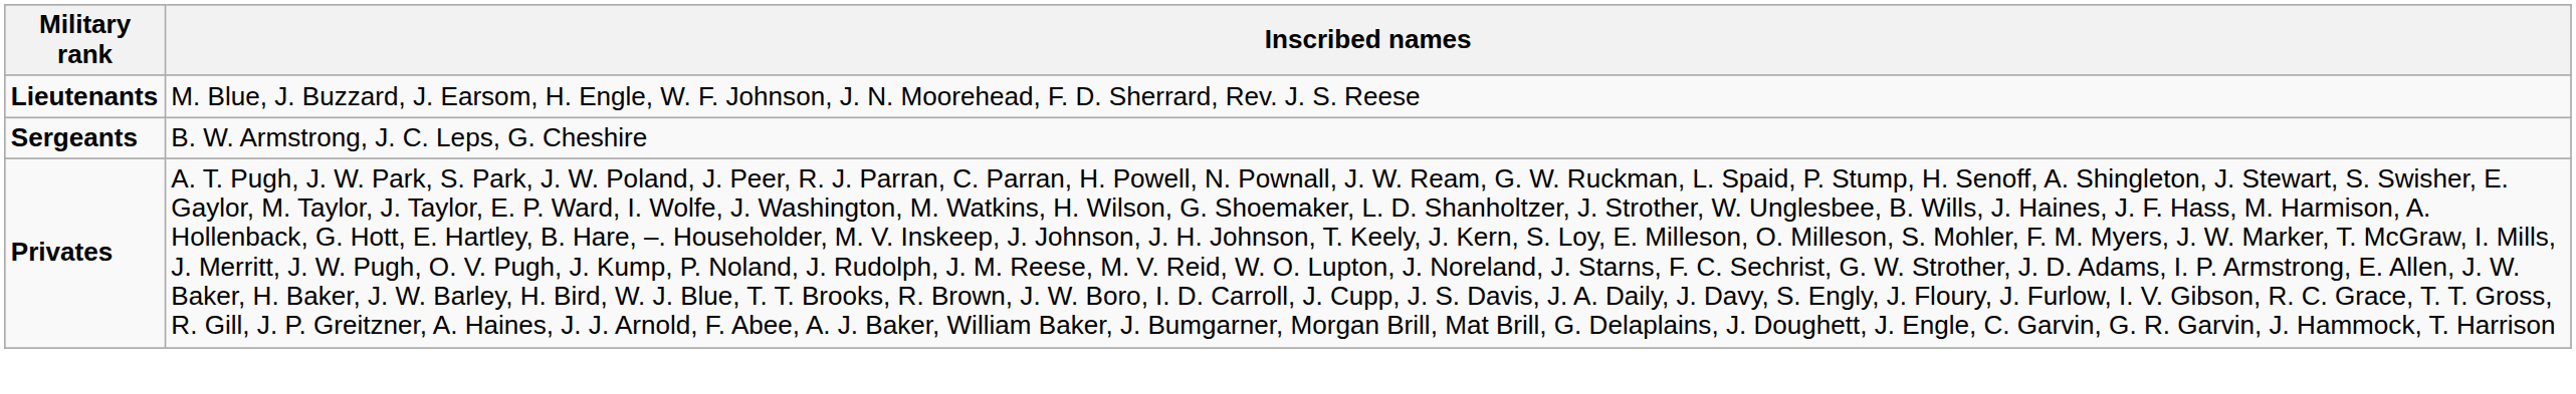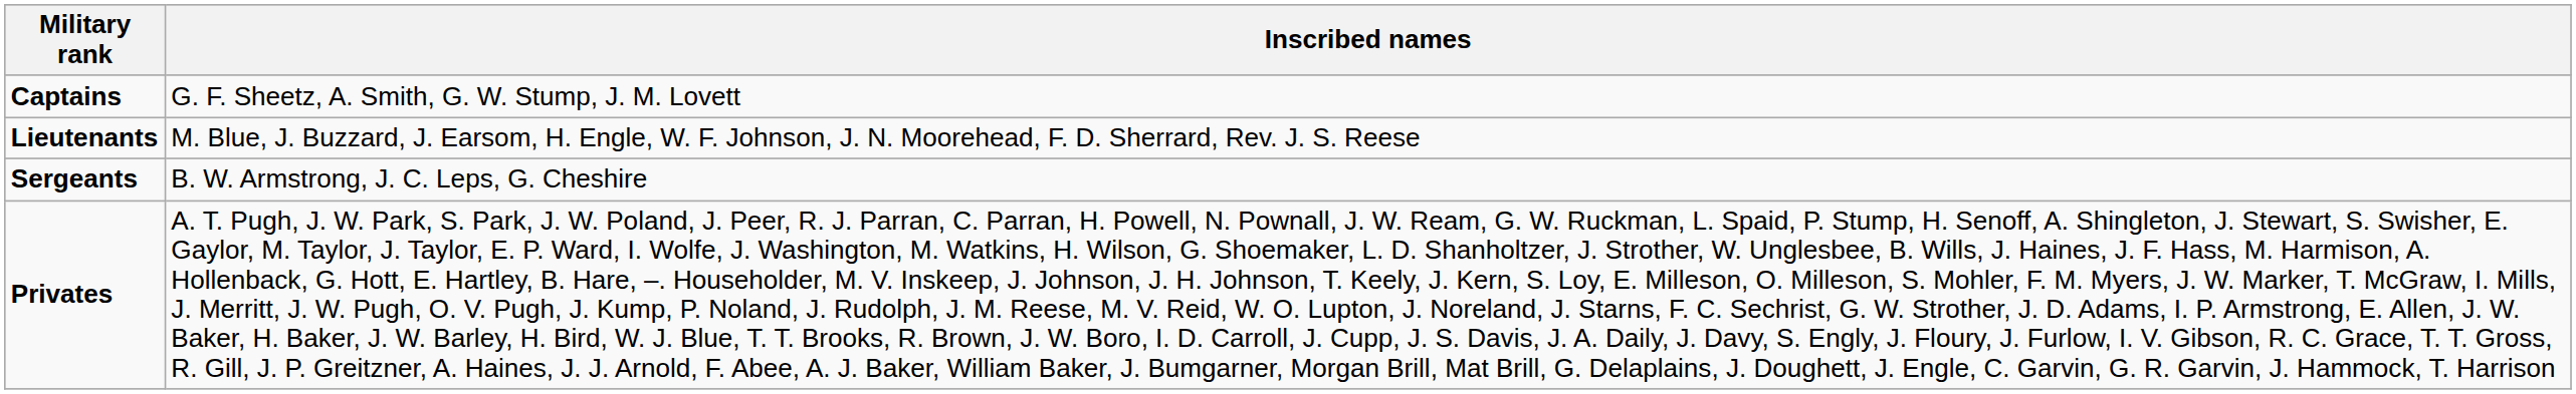 <table class="wikitable">
 <tr>
 <th>Military rank</th>
 <th>Inscribed names</th>
+</tr>
+<tr>
+<td><strong>Captains</strong></td>
+<td>G. F. Sheetz, A. Smith, G. W. Stump, J. M. Lovett</td>
 </tr>
 <tr>
 <td><strong>Lieutenants</strong></td>
 <td>M. Blue, J. Buzzard, J. Earsom, H. Engle, W. F. Johnson, J. N. Moorehead, F. D. Sherrard, Rev. J. S. Reese</td>
 </tr>
 <tr>
 <td><strong>Sergeants</strong></td>
 <td>B. W. Armstrong, J. C. Leps, G. Cheshire</td>
 </tr>
 <tr>
 <td><strong>Privates</strong></td>
 <td>A. T. Pugh, J. W. Park, S. Park, J. W. Poland, J. Peer, R. J. Parran, C. Parran, H. Powell, N. Pownall, J. W. Ream, G. W. Ruckman, L. Spaid, P. Stump, H. Senoff, A. Shingleton, J. Stewart, S. Swisher, E. Gaylor, M. Taylor, J. Taylor, E. P. Ward, I. Wolfe, J. Washington, M. Watkins, H. Wilson, G. Shoemaker, L. D. Shanholtzer, J. Strother, W. Unglesbee, B. Wills, J. Haines, J. F. Hass, M. Harmison, A. Hollenback, G. Hott, E. Hartley, B. Hare, –. Householder, M. V. Inskeep, J. Johnson, J. H. Johnson, T. Keely, J. Kern, S. Loy, E. Milleson, O. Milleson, S. Mohler, F. M. Myers, J. W. Marker, T. McGraw, I. Mills, J. Merritt, J. W. Pugh, O. V. Pugh, J. Kump, P. Noland, J. Rudolph, J. M. Reese, M. V. Reid, W. O. Lupton, J. Noreland, J. Starns, F. C. Sechrist, G. W. Strother, J. D. Adams, I. P. Armstrong, E. Allen, J. W. Baker, H. Baker, J. W. Barley, H. Bird, W. J. Blue, T. T. Brooks, R. Brown, J. W. Boro, I. D. Carroll, J. Cupp, J. S. Davis, J. A. Daily, J. Davy, S. Engly, J. Floury, J. Furlow, I. V. Gibson, R. C. Grace, T. T. Gross, R. Gill, J. P. Greitzner, A. Haines, J. J. Arnold, F. Abee, A. J. Baker, William Baker, J. Bumgarner, Morgan Brill, Mat Brill, G. Delaplains, J. Doughett, J. Engle, C. Garvin, G. R. Garvin, J. Hammock, T. Harrison</td>
 </tr>
 </table>
